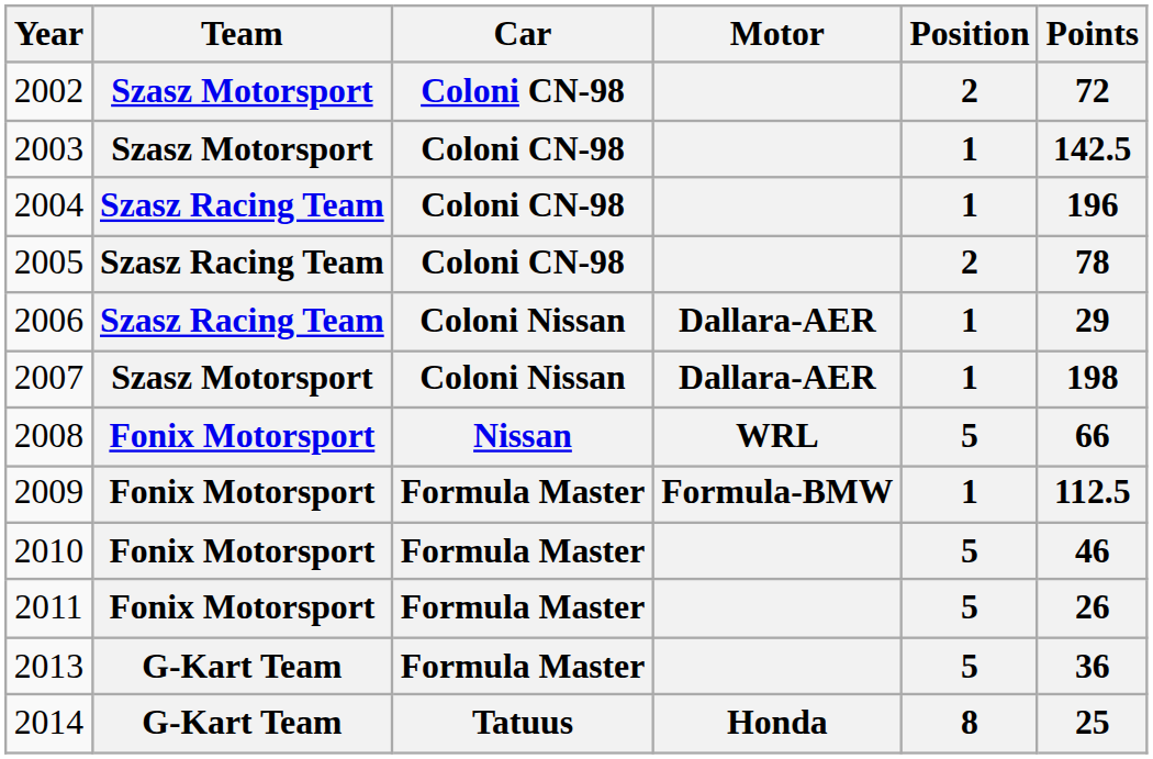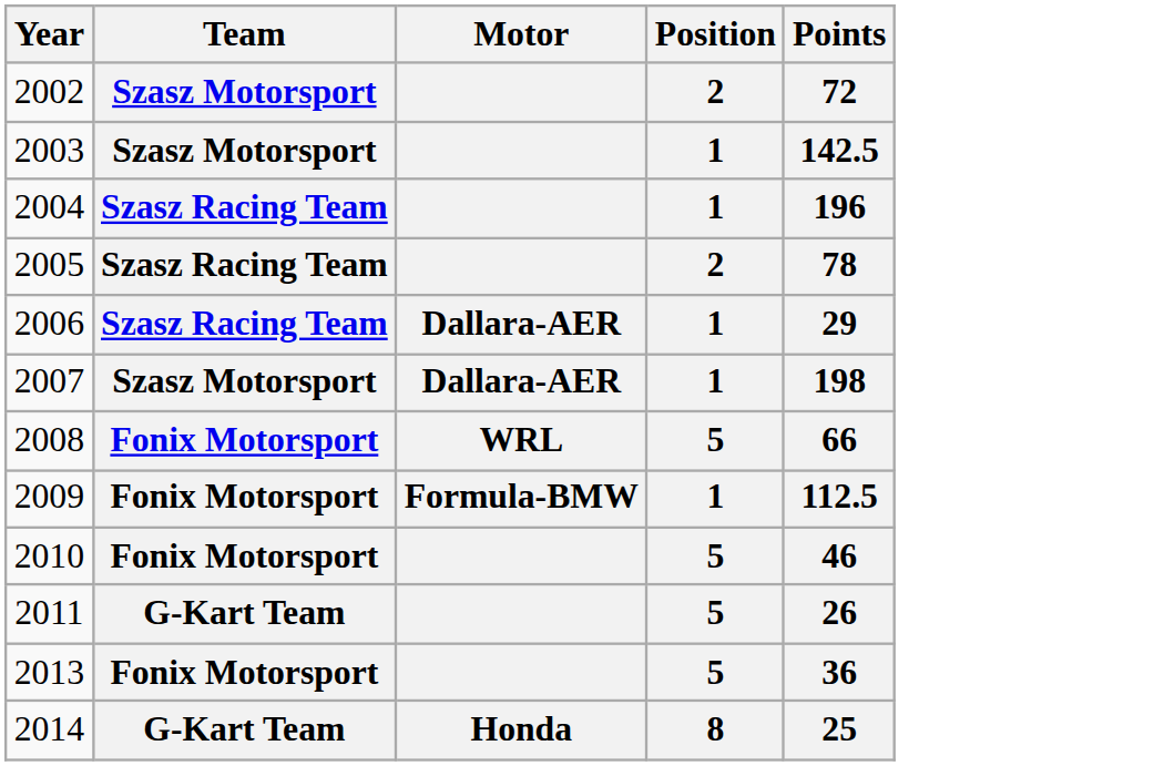 <table class="wikitable" style="text-align:center; font-size:85%">
 <tr>
 <th>Year</th>
 <th>Team</th>
-<th>Car</th>
 <th>Motor</th>
 <th>Position</th>
 <th>Points</th>
 </tr>
 <tr>
 <td>2002</td>
 <th><a href='#'>Szasz Motorsport</a></th>
-<th><a href='#'>Coloni</a> CN-98</th>
 <th></th>
 <th>2</th>
 <th>72</th>
 </tr>
 <tr>
 <td>2003</td>
 <th>Szasz Motorsport</th>
-<th>Coloni CN-98</th>
 <th></th>
 <th>1</th>
 <th>142.5</th>
 </tr>
 <tr>
 <td>2004</td>
 <th><a href='#'>Szasz Racing Team</a></th>
-<th>Coloni CN-98</th>
 <th></th>
 <th>1</th>
 <th>196</th>
 </tr>
 <tr>
 <td>2005</td>
 <th>Szasz Racing Team</th>
-<th>Coloni CN-98</th>
 <th></th>
 <th>2</th>
 <th>78</th>
 </tr>
 <tr>
 <td>2006</td>
 <th><a href='#'>Szasz Racing Team</a></th>
-<th>Coloni Nissan</th>
 <th>Dallara-AER</th>
 <th>1</th>
 <th>29</th>
 </tr>
 <tr>
 <td>2007</td>
 <th>Szasz Motorsport</th>
-<th>Coloni Nissan</th>
 <th>Dallara-AER</th>
 <th>1</th>
 <th>198</th>
 </tr>
 <tr>
 <td>2008</td>
 <th><a href='#'>Fonix Motorsport</a></th>
-<th><a href='#'>Nissan</a></th>
 <th>WRL</th>
 <th>5</th>
 <th>66</th>
 </tr>
 <tr>
 <td>2009</td>
 <th>Fonix Motorsport</th>
-<th>Formula Master</th>
 <th>Formula-BMW</th>
 <th>1</th>
 <th>112.5</th>
 </tr>
 <tr>
 <td>2010</td>
 <th>Fonix Motorsport</th>
-<th>Formula Master</th>
 <th></th>
 <th>5</th>
 <th>46</th>
 </tr>
 <tr>
 <td>2011</td>
-<th>Fonix Motorsport</th>
-<th>Formula Master</th>
+<th>G-Kart Team</th>
 <th></th>
 <th>5</th>
 <th>26</th>
 </tr>
 <tr>
 <td>2013</td>
-<th>G-Kart Team</th>
-<th>Formula Master</th>
+<th>Fonix Motorsport</th>
 <th></th>
 <th>5</th>
 <th>36</th>
 </tr>
 <tr>
 <td>2014</td>
 <th>G-Kart Team</th>
-<th>Tatuus</th>
 <th>Honda</th>
 <th>8</th>
 <th>25</th>
 </tr>
 </table>
